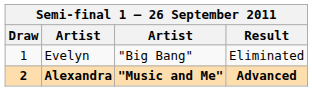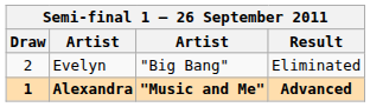 <table class="sortable wikitable" style="margin: 1em auto 1em auto; text-align:center">
 <tr>
 <th colspan="4">Semi-final 1 – 26 September 2011</th>
 </tr>
 <tr bgcolor="#CCCCCC">
 <th>Draw</th>
 <th>Artist</th>
 <th>Artist</th>
 <th>Result</th>
 </tr>
 <tr>
-<td>1</td>
+<td>2</td>
 <td align="left">Evelyn</td>
 <td align="left">"Big Bang"</td>
 <td>Eliminated</td>
 </tr>
 <tr style="font-weight:bold;background:navajowhite;">
-<td>2</td>
+<td>1</td>
 <td align="left">Alexandra</td>
 <td align="left">"Music and Me"</td>
 <td>Advanced</td>
 </tr>
 </table>
